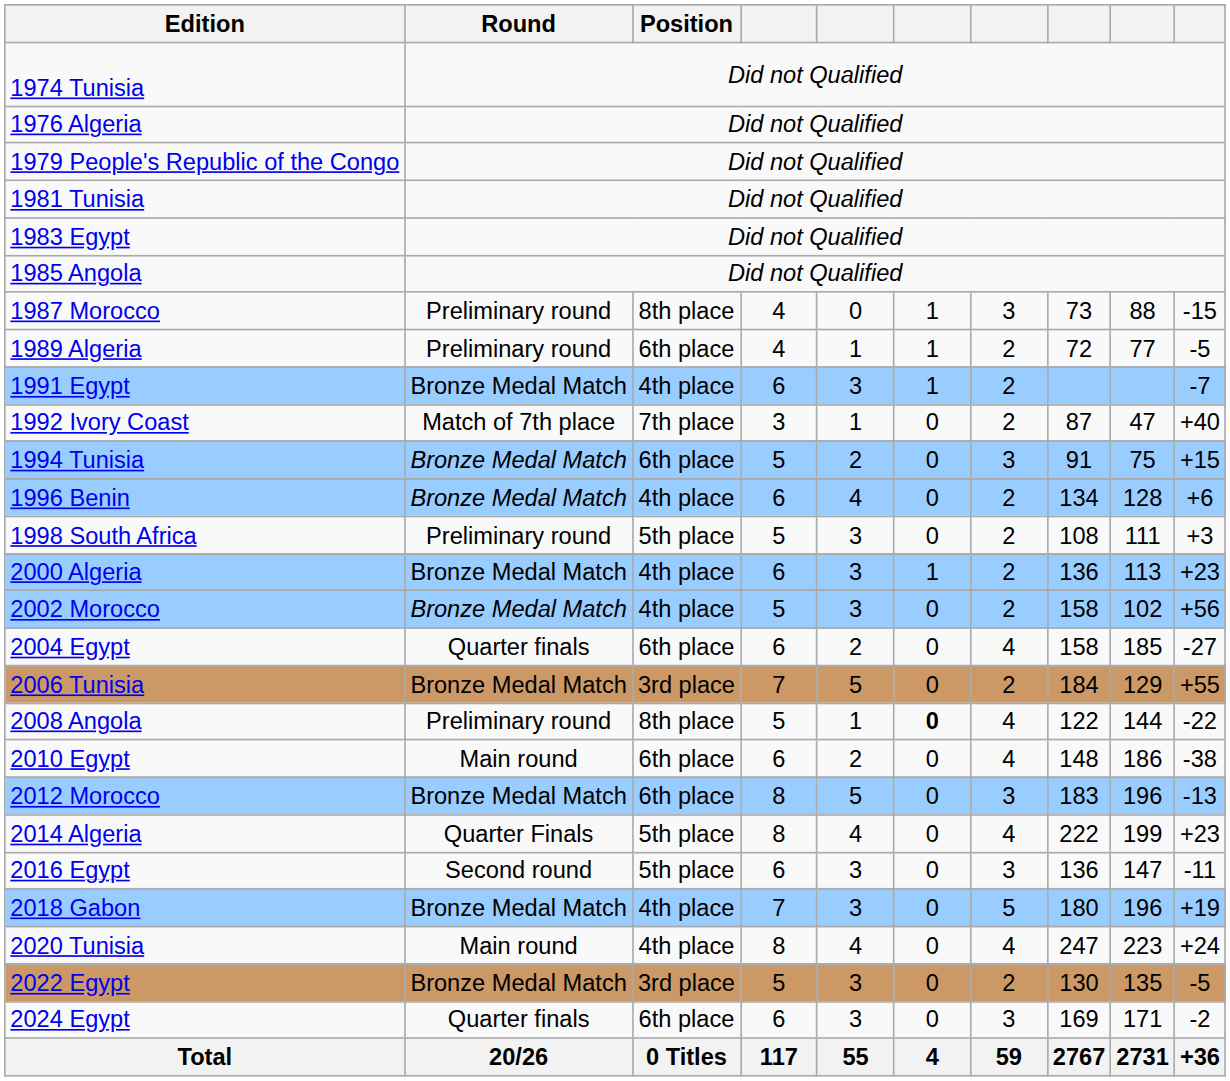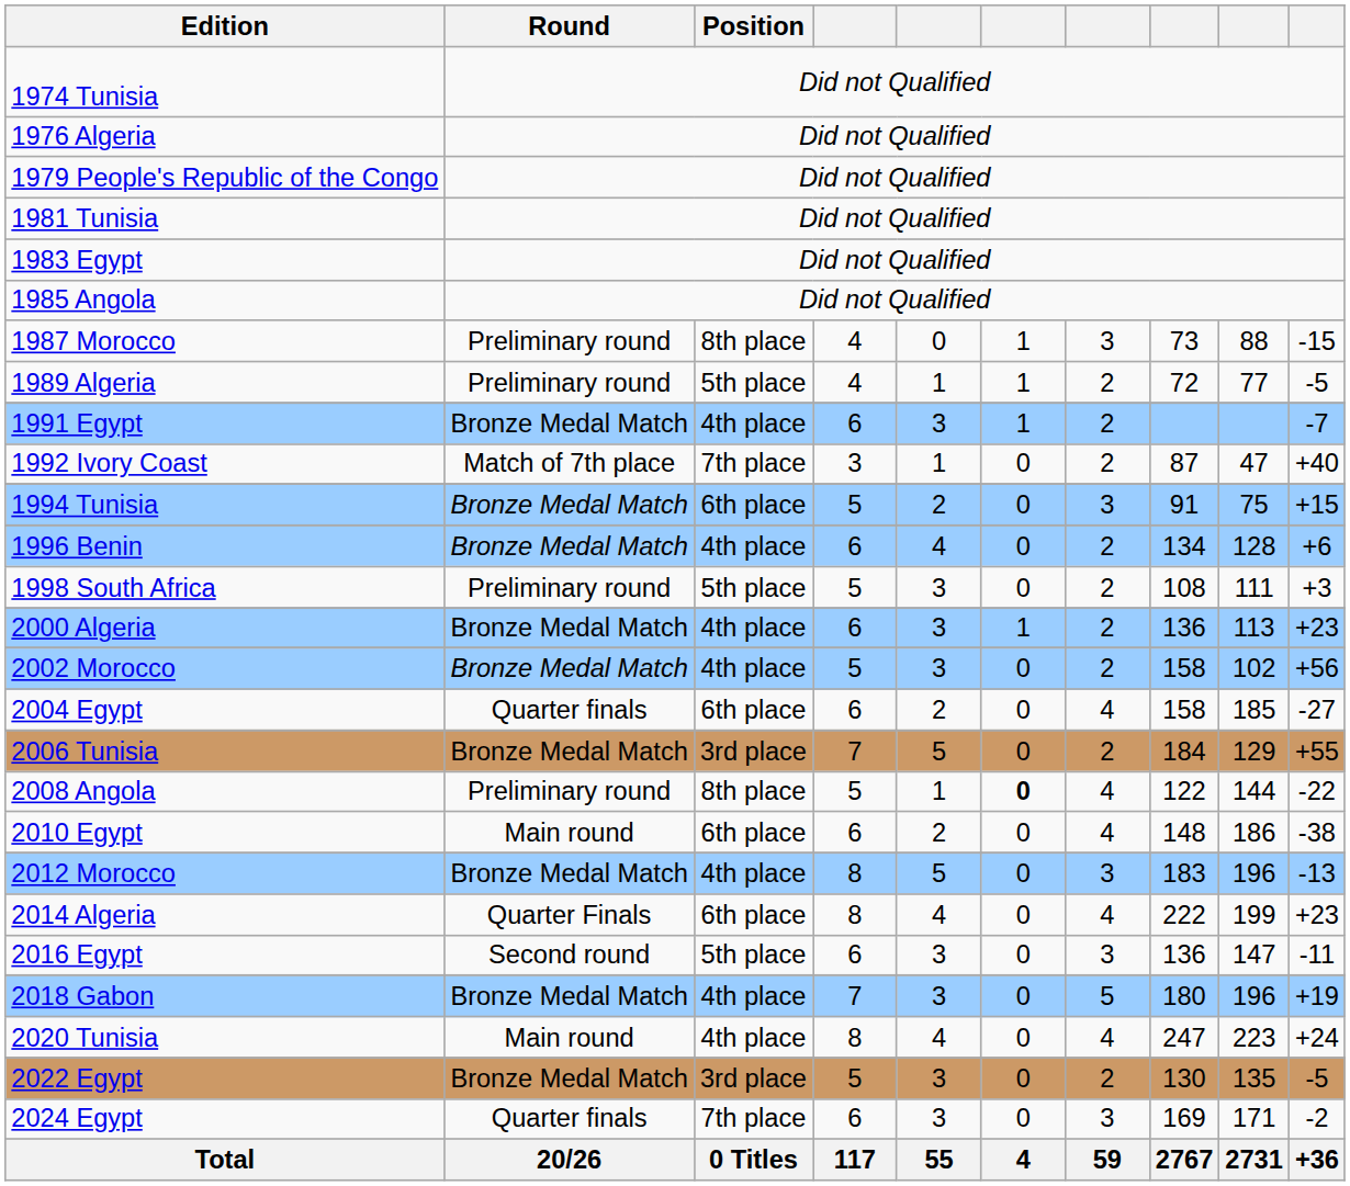 <table class="wikitable sortable" style="text-align: center;font-size:90%;">
 <tr>
 <th scope="col">Edition</th>
 <th scope="col">Round</th>
 <th scope="col">Position</th>
 <th scope="col" width="40"></th>
 <th scope="col" width="40"></th>
 <th scope="col" width="40"></th>
 <th scope="col" width="40"></th>
 <th></th>
 <th></th>
 <th></th>
 </tr>
 <tr>
 <td style="text-align: left;"><br> <a href='#'>1974 Tunisia</a></td>
 <td colspan="9"><em>Did not Qualified</em></td>
 </tr>
 <tr>
 <td style="text-align: left;"> <a href='#'>1976 Algeria</a></td>
 <td colspan="9"><em>Did not Qualified</em></td>
 </tr>
 <tr>
 <td style="text-align: left;"> <a href='#'>1979 People's Republic of the Congo</a></td>
 <td colspan="9"><em>Did not Qualified</em></td>
 </tr>
 <tr>
 <td style="text-align: left;"> <a href='#'>1981 Tunisia</a></td>
 <td colspan="9"><em>Did not Qualified</em></td>
 </tr>
 <tr>
 <td style="text-align: left;"> <a href='#'>1983 Egypt</a></td>
 <td colspan="9"><em>Did not Qualified</em></td>
 </tr>
 <tr>
 <td style="text-align: left;"> <a href='#'>1985 Angola</a></td>
 <td colspan="9"><em>Did not Qualified</em></td>
 </tr>
 <tr>
 <td style="text-align: left;"> <a href='#'>1987 Morocco</a></td>
 <td>Preliminary round</td>
 <td>8th place</td>
 <td>4</td>
 <td>0</td>
 <td>1</td>
 <td>3</td>
 <td>73</td>
 <td>88</td>
 <td>-15</td>
 </tr>
 <tr>
 <td style="text-align: left;"> <a href='#'>1989 Algeria</a></td>
 <td>Preliminary round</td>
-<td>6th place</td>
+<td>5th place</td>
 <td>4</td>
 <td>1</td>
 <td>1</td>
 <td>2</td>
 <td>72</td>
 <td>77</td>
 <td>-5</td>
 </tr>
 <tr>
 </tr>
 <tr bgcolor="#9acdff">
 <td style="text-align: left;"> <a href='#'>1991 Egypt</a></td>
 <td>Bronze Medal Match</td>
 <td>4th place</td>
 <td>6</td>
 <td>3</td>
 <td>1</td>
 <td>2</td>
 <td></td>
 <td></td>
 <td>-7</td>
 </tr>
 <tr>
 <td style="text-align: left;"> <a href='#'>1992 Ivory Coast</a></td>
 <td>Match of 7th place</td>
 <td>7th place</td>
 <td>3</td>
 <td>1</td>
 <td>0</td>
 <td>2</td>
 <td>87</td>
 <td>47</td>
 <td>+40</td>
 </tr>
 <tr>
 </tr>
 <tr bgcolor="#9acdff">
 <td style="text-align: left;"> <a href='#'>1994 Tunisia</a></td>
 <td><em>Bronze Medal Match</em></td>
 <td>6th place</td>
 <td>5</td>
 <td>2</td>
 <td>0</td>
 <td>3</td>
 <td>91</td>
 <td>75</td>
 <td>+15</td>
 </tr>
 <tr>
 </tr>
 <tr bgcolor="#9acdff">
 <td style="text-align: left;"> <a href='#'>1996 Benin</a></td>
 <td><em>Bronze Medal Match</em></td>
 <td>4th place</td>
 <td>6</td>
 <td>4</td>
 <td>0</td>
 <td>2</td>
 <td>134</td>
 <td>128</td>
 <td>+6</td>
 </tr>
 <tr>
 <td style="text-align: left;"> <a href='#'>1998 South Africa</a></td>
 <td>Preliminary round</td>
 <td>5th place</td>
 <td>5</td>
 <td>3</td>
 <td>0</td>
 <td>2</td>
 <td>108</td>
 <td>111</td>
 <td>+3</td>
 </tr>
 <tr>
 </tr>
 <tr bgcolor="#9acdff">
 <td style="text-align: left;"> <a href='#'>2000 Algeria</a></td>
 <td>Bronze Medal Match</td>
 <td>4th place</td>
 <td>6</td>
 <td>3</td>
 <td>1</td>
 <td>2</td>
 <td>136</td>
 <td>113</td>
 <td>+23</td>
 </tr>
 <tr>
 </tr>
 <tr bgcolor="#9acdff">
 <td style="text-align: left;"> <a href='#'>2002 Morocco</a></td>
 <td><em>Bronze Medal Match</em></td>
 <td>4th place</td>
 <td>5</td>
 <td>3</td>
 <td>0</td>
 <td>2</td>
 <td>158</td>
 <td>102</td>
 <td>+56</td>
 </tr>
 <tr>
 <td style="text-align: left;"> <a href='#'>2004 Egypt</a></td>
 <td>Quarter finals</td>
 <td>6th place</td>
 <td>6</td>
 <td>2</td>
 <td>0</td>
 <td>4</td>
 <td>158</td>
 <td>185</td>
 <td>-27</td>
 </tr>
 <tr>
 </tr>
 <tr bgcolor=#cc9966>
 <td style="text-align: left;"> <a href='#'>2006 Tunisia</a></td>
 <td>Bronze Medal Match</td>
 <td>3rd place</td>
 <td>7</td>
 <td>5</td>
 <td>0</td>
 <td>2</td>
 <td>184</td>
 <td>129</td>
 <td>+55</td>
 </tr>
 <tr>
 <td style="text-align: left;"> <a href='#'>2008 Angola</a></td>
 <td>Preliminary round</td>
 <td>8th place</td>
 <td>5</td>
 <td>1</td>
 <td><strong>0</strong></td>
 <td>4</td>
 <td>122</td>
 <td>144</td>
 <td>-22</td>
 </tr>
 <tr>
 <td style="text-align: left;"> <a href='#'>2010 Egypt</a></td>
 <td>Main round</td>
 <td>6th place</td>
 <td>6</td>
 <td>2</td>
 <td>0</td>
 <td>4</td>
 <td>148</td>
 <td>186</td>
 <td>-38</td>
 </tr>
 <tr>
 </tr>
 <tr bgcolor="#9acdff">
 <td style="text-align: left;"> <a href='#'>2012 Morocco</a></td>
 <td>Bronze Medal Match</td>
-<td>6th place</td>
+<td>4th place</td>
 <td>8</td>
 <td>5</td>
 <td>0</td>
 <td>3</td>
 <td>183</td>
 <td>196</td>
 <td>-13</td>
 </tr>
 <tr>
 <td style="text-align: left;"> <a href='#'>2014 Algeria</a></td>
 <td>Quarter Finals</td>
-<td>5th place</td>
+<td>6th place</td>
 <td>8</td>
 <td>4</td>
 <td>0</td>
 <td>4</td>
 <td>222</td>
 <td>199</td>
 <td>+23</td>
 </tr>
 <tr>
 <td style="text-align: left;"> <a href='#'>2016 Egypt</a></td>
 <td>Second round</td>
 <td>5th place</td>
 <td>6</td>
 <td>3</td>
 <td>0</td>
 <td>3</td>
 <td>136</td>
 <td>147</td>
 <td>-11</td>
 </tr>
 <tr>
 </tr>
 <tr bgcolor="#9acdff">
 <td style="text-align: left;"> <a href='#'>2018 Gabon</a></td>
 <td>Bronze Medal Match</td>
 <td>4th place</td>
 <td>7</td>
 <td>3</td>
 <td>0</td>
 <td>5</td>
 <td>180</td>
 <td>196</td>
 <td>+19</td>
 </tr>
 <tr>
 <td style="text-align: left;"> <a href='#'>2020 Tunisia</a></td>
 <td>Main round</td>
 <td>4th place</td>
 <td>8</td>
 <td>4</td>
 <td>0</td>
 <td>4</td>
 <td>247</td>
 <td>223</td>
 <td>+24</td>
 </tr>
 <tr>
 </tr>
 <tr bgcolor=#cc9966>
 <td style="text-align: left;"> <a href='#'>2022 Egypt</a></td>
 <td>Bronze Medal Match</td>
 <td>3rd place</td>
 <td>5</td>
 <td>3</td>
 <td>0</td>
 <td>2</td>
 <td>130</td>
 <td>135</td>
 <td>-5</td>
 </tr>
 <tr>
 <td style="text-align: left;"> <a href='#'>2024 Egypt</a></td>
 <td>Quarter finals</td>
-<td>6th place</td>
+<td>7th place</td>
 <td>6</td>
 <td>3</td>
 <td>0</td>
 <td>3</td>
 <td>169</td>
 <td>171</td>
 <td>-2</td>
 </tr>
 <tr>
 <th>Total</th>
 <th>20/26</th>
 <th>0 Titles</th>
 <th>117</th>
 <th>55</th>
 <th>4</th>
 <th>59</th>
 <th>2767</th>
 <th>2731</th>
 <th>+36</th>
 </tr>
 </table>
